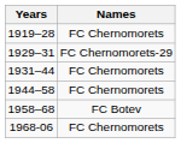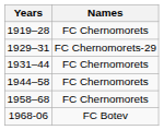 <table class="wikitable" style="text-align: center;">
 <tr>
 <th>Years</th>
 <th>Names</th>
 </tr>
 <tr>
 <td>1919–28</td>
 <td>FC Chernomorets</td>
 </tr>
 <tr>
 <td>1929–31</td>
 <td>FC Chernomorets-29</td>
 </tr>
 <tr>
 <td>1931–44</td>
 <td>FC Chernomorets</td>
 </tr>
 <tr>
 <td>1944–58</td>
 <td>FC Chernomorets</td>
 </tr>
 <tr>
 <td>1958–68</td>
-<td>FC Botev</td>
+<td>FC Chernomorets</td>
 </tr>
 <tr>
 <td>1968-06</td>
-<td>FC Chernomorets</td>
+<td>FC Botev</td>
 </tr>
 </table>
